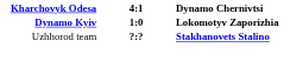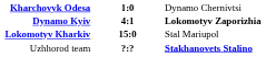 <table width=100% cellspacing=1>
 <tr>
 <th width=20%></th>
 <th width=12%></th>
 <th width=20%></th>
 <th></th>
 </tr>
 <tr style=font-size:90%>
 <td align=right><strong><a href='#'>Kharchovyk Odesa</a></strong></td>
-<td align=center><strong>4:1</strong></td>
-<td><strong>Dynamo Chernivtsi</strong></td>
+<td align=center><strong>1:0</strong></td>
+<td>Dynamo Chernivtsi</td>
 <td align=center></td>
 </tr>
 <tr style=font-size:90%>
 <td align=right><strong><a href='#'>Dynamo Kyiv</a></strong></td>
-<td align=center><strong>1:0</strong></td>
+<td align=center><strong>4:1</strong></td>
 <td><strong>Lokomotyv Zaporizhia</strong></td>
+<td align=center></td>
+</tr>
+<tr style=font-size:90%>
+<td align=right><strong><a href='#'>Lokomotyv Kharkiv</a></strong></td>
+<td align=center><strong>15:0</strong></td>
+<td>Stal Mariupol</td>
 <td align=center></td>
 </tr>
 <tr style=font-size:90%>
 <td align=right>Uzhhorod team</td>
 <td align=center><strong>?:?</strong></td>
 <td><strong><a href='#'>Stakhanovets Stalino</a></strong></td>
 <td align=center></td>
 </tr>
 </table>
